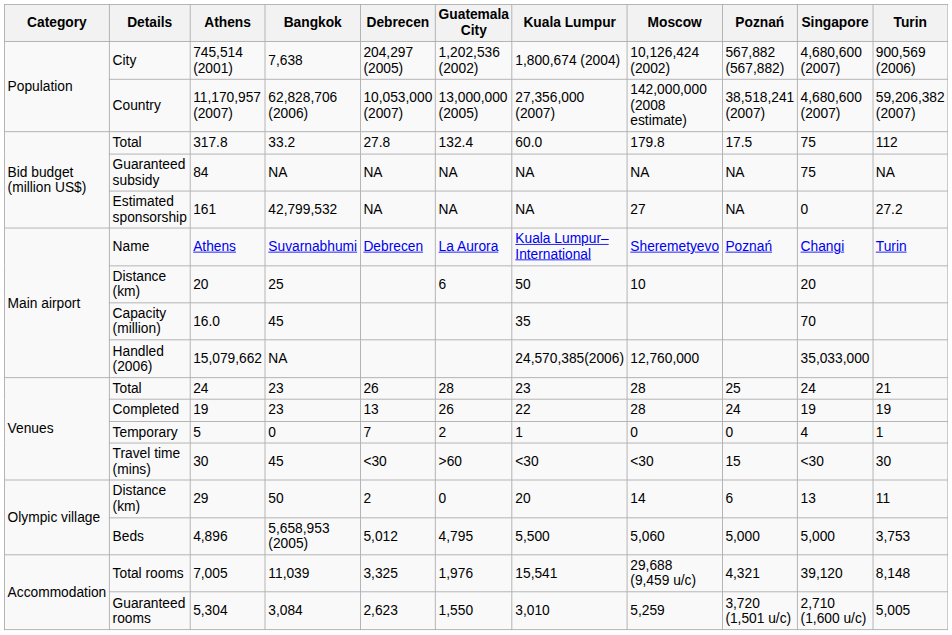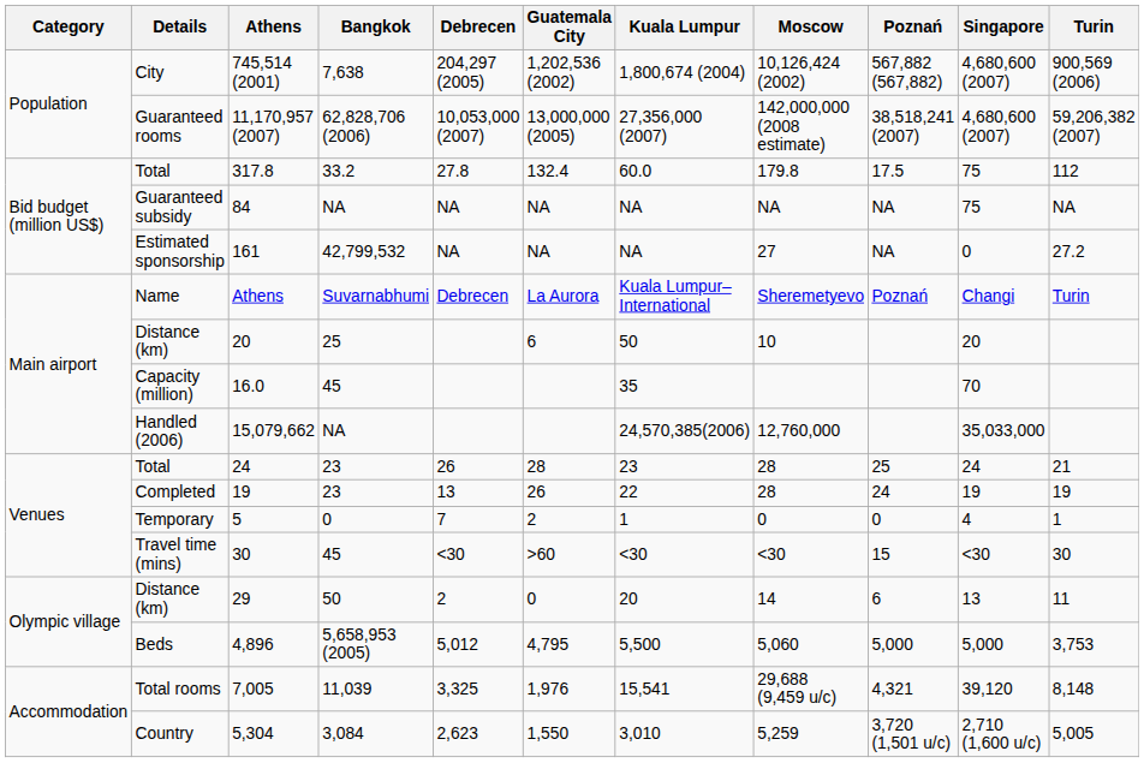 <table class="wikitable">
 <tr>
 <th>Category</th>
 <th>Details</th>
 <th>Athens<br></th>
 <th>Bangkok<br></th>
 <th>Debrecen<br></th>
 <th>Guatemala City<br></th>
 <th>Kuala Lumpur<br></th>
 <th>Moscow<br></th>
 <th>Poznań<br></th>
 <th>Singapore<br></th>
 <th>Turin<br></th>
 </tr>
 <tr>
 <td rowspan="2">Population</td>
 <td>City</td>
 <td>745,514 (2001)</td>
 <td>7,638</td>
 <td>204,297 (2005)</td>
 <td>1,202,536 (2002)</td>
 <td>1,800,674 (2004)</td>
 <td>10,126,424 (2002)</td>
 <td>567,882 (567,882)</td>
 <td>4,680,600 (2007)</td>
 <td>900,569 (2006)</td>
 </tr>
 <tr>
-<td>Country</td>
+<td>Guaranteed rooms</td>
 <td>11,170,957 (2007)</td>
 <td>62,828,706 (2006)</td>
 <td>10,053,000 (2007)</td>
 <td>13,000,000 (2005)</td>
 <td>27,356,000 (2007)</td>
 <td>142,000,000 (2008 estimate)</td>
 <td>38,518,241 (2007)</td>
 <td>4,680,600 (2007)</td>
 <td>59,206,382 (2007)</td>
 </tr>
 <tr>
 <td rowspan="3">Bid budget (million US$)</td>
 <td>Total</td>
 <td>317.8</td>
 <td>33.2</td>
 <td>27.8</td>
 <td>132.4</td>
 <td>60.0</td>
 <td>179.8</td>
 <td>17.5</td>
 <td>75</td>
 <td>112</td>
 </tr>
 <tr>
 <td>Guaranteed subsidy</td>
 <td>84</td>
 <td>NA</td>
 <td>NA</td>
 <td>NA</td>
 <td>NA</td>
 <td>NA</td>
 <td>NA</td>
 <td>75</td>
 <td>NA</td>
 </tr>
 <tr>
 <td>Estimated sponsorship</td>
 <td>161</td>
 <td>42,799,532</td>
 <td>NA</td>
 <td>NA</td>
 <td>NA</td>
 <td>27</td>
 <td>NA</td>
 <td>0</td>
 <td>27.2</td>
 </tr>
 <tr>
 <td rowspan="4">Main airport</td>
 <td>Name</td>
 <td><a href='#'>Athens</a></td>
 <td><a href='#'>Suvarnabhumi</a></td>
 <td><a href='#'>Debrecen</a></td>
 <td><a href='#'>La Aurora</a></td>
 <td><a href='#'>Kuala Lumpur–International</a></td>
 <td><a href='#'>Sheremetyevo</a></td>
 <td><a href='#'>Poznań</a></td>
 <td><a href='#'>Changi</a></td>
 <td><a href='#'>Turin</a></td>
 </tr>
 <tr>
 <td>Distance (km)</td>
 <td>20</td>
 <td>25</td>
 <td></td>
 <td>6</td>
 <td>50</td>
 <td>10</td>
 <td></td>
 <td>20</td>
 <td></td>
 </tr>
 <tr>
 <td>Capacity (million)</td>
 <td>16.0</td>
 <td>45</td>
 <td></td>
 <td></td>
 <td>35</td>
 <td></td>
 <td></td>
 <td>70</td>
 <td></td>
 </tr>
 <tr>
 <td>Handled (2006)</td>
 <td>15,079,662</td>
 <td>NA</td>
 <td></td>
 <td></td>
 <td>24,570,385(2006)</td>
 <td>12,760,000</td>
 <td></td>
 <td>35,033,000</td>
 <td></td>
 </tr>
 <tr>
 <td rowspan="4">Venues</td>
 <td>Total</td>
 <td>24</td>
 <td>23</td>
 <td>26</td>
 <td>28</td>
 <td>23</td>
 <td>28</td>
 <td>25</td>
 <td>24</td>
 <td>21</td>
 </tr>
 <tr>
 <td>Completed</td>
 <td>19</td>
 <td>23</td>
 <td>13</td>
 <td>26</td>
 <td>22</td>
 <td>28</td>
 <td>24</td>
 <td>19</td>
 <td>19</td>
 </tr>
 <tr>
 <td>Temporary</td>
 <td>5</td>
 <td>0</td>
 <td>7</td>
 <td>2</td>
 <td>1</td>
 <td>0</td>
 <td>0</td>
 <td>4</td>
 <td>1</td>
 </tr>
 <tr>
 <td>Travel time (mins)</td>
 <td>30</td>
 <td>45</td>
 <td><30</td>
 <td>>60</td>
 <td><30</td>
 <td><30</td>
 <td>15</td>
 <td><30</td>
 <td>30</td>
 </tr>
 <tr>
 <td rowspan="2">Olympic village</td>
 <td>Distance (km)</td>
 <td>29</td>
 <td>50</td>
 <td>2</td>
 <td>0</td>
 <td>20</td>
 <td>14</td>
 <td>6</td>
 <td>13</td>
 <td>11</td>
 </tr>
 <tr>
 <td>Beds</td>
 <td>4,896</td>
 <td>5,658,953 (2005)</td>
 <td>5,012</td>
 <td>4,795</td>
 <td>5,500</td>
 <td>5,060</td>
 <td>5,000</td>
 <td>5,000</td>
 <td>3,753</td>
 </tr>
 <tr>
 <td rowspan="2">Accommodation</td>
 <td>Total rooms</td>
 <td>7,005</td>
 <td>11,039</td>
 <td>3,325</td>
 <td>1,976</td>
 <td>15,541</td>
 <td>29,688<br>(9,459 u/c)</td>
 <td>4,321</td>
 <td>39,120</td>
 <td>8,148</td>
 </tr>
 <tr>
-<td>Guaranteed rooms</td>
+<td>Country</td>
 <td>5,304</td>
 <td>3,084</td>
 <td>2,623</td>
 <td>1,550</td>
 <td>3,010</td>
 <td>5,259</td>
 <td>3,720<br>(1,501 u/c)</td>
 <td>2,710<br>(1,600 u/c)</td>
 <td>5,005</td>
 </tr>
 </table>
